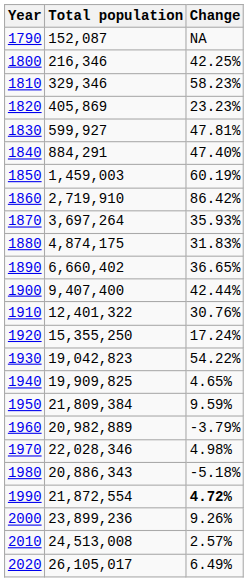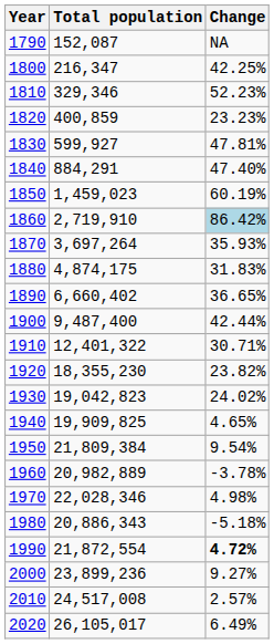 <table class="wikitable sortable" style="text-align:center">
 <tr>
 <th scope="col">Year</th>
 <th scope="col">Total population</th>
 <th scope="col">Change</th>
 </tr>
 <tr>
 <td style="text-align:left"><a href='#'>1790</a></td>
 <td style="text-align:left">152,087</td>
 <td style="text-align:left">NA</td>
 </tr>
 <tr>
 <td style="text-align:left"><a href='#'>1800</a></td>
-<td style="text-align:left">216,346</td>
+<td style="text-align:left">216,347</td>
 <td style="text-align:left"> 42.25%</td>
 </tr>
 <tr>
 <td style="text-align:left"><a href='#'>1810</a></td>
 <td style="text-align:left">329,346</td>
-<td style="text-align:left"> 58.23%</td>
+<td style="text-align:left"> 52.23%</td>
 </tr>
 <tr>
 <td style="text-align:left"><a href='#'>1820</a></td>
-<td style="text-align:left">405,869</td>
+<td style="text-align:left">400,859</td>
 <td style="text-align:left"> 23.23%</td>
 </tr>
 <tr>
 <td style="text-align:left"><a href='#'>1830</a></td>
 <td style="text-align:left">599,927</td>
 <td style="text-align:left"> 47.81%</td>
 </tr>
 <tr>
 <td style="text-align:left"><a href='#'>1840</a></td>
 <td style="text-align:left">884,291</td>
 <td style="text-align:left"> 47.40%</td>
 </tr>
 <tr>
 <td style="text-align:left"><a href='#'>1850</a></td>
-<td style="text-align:left">1,459,003</td>
+<td style="text-align:left">1,459,023</td>
 <td style="text-align:left"> 60.19%</td>
 </tr>
 <tr>
 <td style="text-align:left"><a href='#'>1860</a></td>
 <td style="text-align:left">2,719,910</td>
-<td style="text-align:left"> 86.42%</td>
+<td style="background: lightblue; text-align:left"> 86.42%</td>
 </tr>
 <tr>
 <td style="text-align:left"><a href='#'>1870</a></td>
 <td style="text-align:left">3,697,264</td>
 <td style="text-align:left"> 35.93%</td>
 </tr>
 <tr>
 <td style="text-align:left"><a href='#'>1880</a></td>
 <td style="text-align:left">4,874,175</td>
 <td style="text-align:left"> 31.83%</td>
 </tr>
 <tr>
 <td style="text-align:left"><a href='#'>1890</a></td>
 <td style="text-align:left">6,660,402</td>
 <td style="text-align:left"> 36.65%</td>
 </tr>
 <tr>
 <td style="text-align:left"><a href='#'>1900</a></td>
-<td style="text-align:left">9,407,400</td>
+<td style="text-align:left">9,487,400</td>
 <td style="text-align:left"> 42.44%</td>
 </tr>
 <tr>
 <td style="text-align:left"><a href='#'>1910</a></td>
 <td style="text-align:left">12,401,322</td>
-<td style="text-align:left"> 30.76%</td>
+<td style="text-align:left"> 30.71%</td>
 </tr>
 <tr>
 <td style="text-align:left"><a href='#'>1920</a></td>
-<td style="text-align:left">15,355,250</td>
-<td style="text-align:left"> 17.24%</td>
+<td style="text-align:left">18,355,230</td>
+<td style="text-align:left"> 23.82%</td>
 </tr>
 <tr>
 <td style="text-align:left"><a href='#'>1930</a></td>
 <td style="text-align:left">19,042,823</td>
-<td style="text-align:left"> 54.22%</td>
+<td style="text-align:left"> 24.02%</td>
 </tr>
 <tr>
 <td style="text-align:left"><a href='#'>1940</a></td>
 <td style="text-align:left">19,909,825</td>
 <td style="text-align:left"> 4.65%</td>
 </tr>
 <tr>
 <td style="text-align:left"><a href='#'>1950</a></td>
 <td style="text-align:left">21,809,384</td>
-<td style="text-align:left"> 9.59%</td>
+<td style="text-align:left"> 9.54%</td>
 </tr>
 <tr>
 <td style="text-align:left"><a href='#'>1960</a></td>
 <td style="text-align:left">20,982,889</td>
-<td style="text-align:left"> -3.79%</td>
+<td style="text-align:left"> -3.78%</td>
 </tr>
 <tr>
 <td style="text-align:left"><a href='#'>1970</a></td>
 <td style="text-align:left">22,028,346</td>
 <td style="text-align:left"> 4.98%</td>
 </tr>
 <tr>
 <td style="text-align:left"><a href='#'>1980</a></td>
 <td style="text-align:left">20,886,343</td>
 <td style="text-align:left"> -5.18%</td>
 </tr>
 <tr>
 <td style="text-align:left"><a href='#'>1990</a></td>
 <td style="text-align:left">21,872,554</td>
 <td style="text-align:left"><strong> 4.72%</strong></td>
 </tr>
 <tr>
 <td style="text-align:left"><a href='#'>2000</a></td>
 <td style="text-align:left">23,899,236</td>
-<td style="text-align:left"> 9.26%</td>
+<td style="text-align:left"> 9.27%</td>
 </tr>
 <tr>
 <td style="text-align:left"><a href='#'>2010</a></td>
-<td style="text-align:left">24,513,008</td>
+<td style="text-align:left">24,517,008</td>
 <td style="text-align:left"> 2.57%</td>
 </tr>
 <tr>
 <td style="text-align:left"><a href='#'>2020</a></td>
 <td style="text-align:left">26,105,017</td>
 <td style="text-align:left"> 6.49%</td>
 </tr>
 </table>
